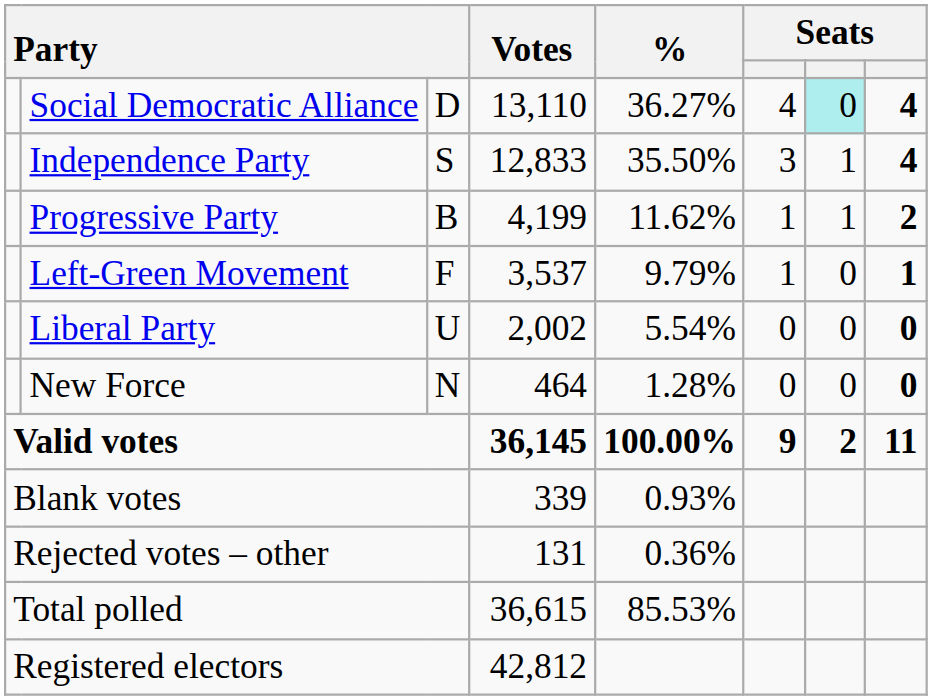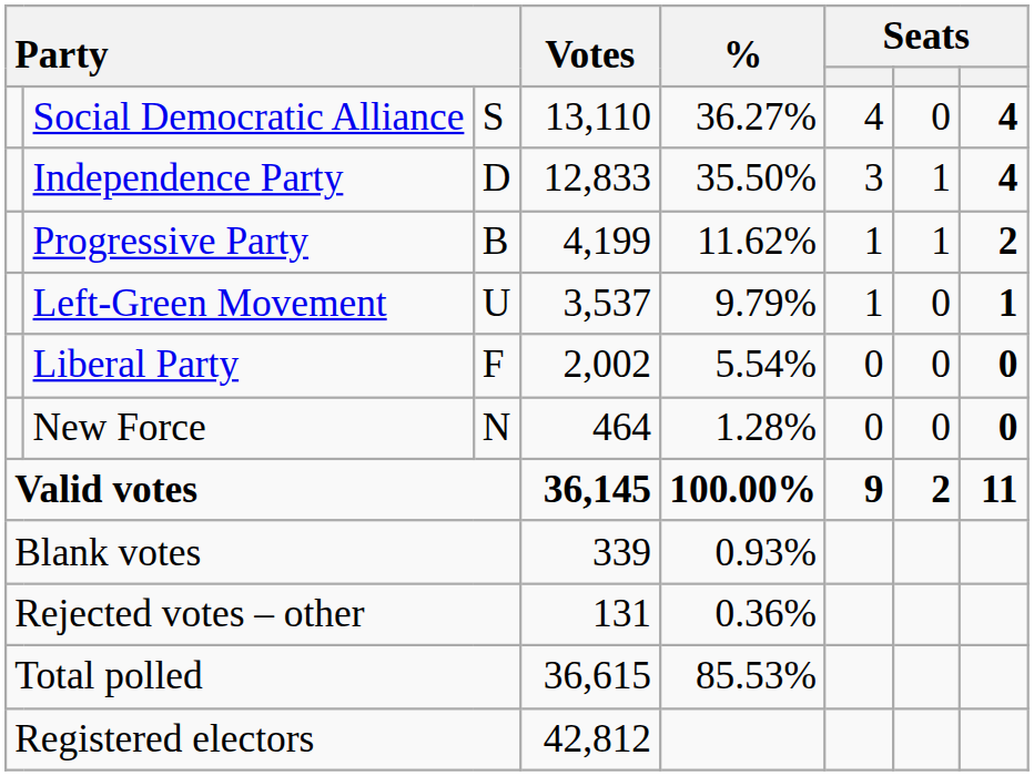 <table class="wikitable" border="1" style="text-align:right;">
 <tr>
 <th style="text-align:left;" valign=bottom rowspan=2 colspan=3>Party</th>
 <th align=center valign=bottom rowspan=2 width="50">Votes</th>
 <th align=center valign=bottom rowspan=2 width="50">%</th>
 <th colspan=3>Seats</th>
 </tr>
 <tr>
 <th align=center valign=bottom width="20"><small></small></th>
 <th align=center valign=bottom width="20"><small><a href='#'></a></small></th>
 <th align=center valign=bottom width="20"><small></small></th>
 </tr>
 <tr>
 <td></td>
 <td align=left style="white-space: nowrap;"><a href='#'>Social Democratic Alliance</a></td>
-<td align=left>D</td>
+<td align=left>S</td>
 <td>13,110</td>
 <td>36.27%</td>
 <td>4</td>
-<td style="background: paleturquoise;">0</td>
+<td>0</td>
 <td><strong>4</strong></td>
 </tr>
 <tr>
 <td></td>
 <td align=left><a href='#'>Independence Party</a></td>
-<td align=left>S</td>
+<td align=left>D</td>
 <td>12,833</td>
 <td>35.50%</td>
 <td>3</td>
 <td>1</td>
 <td><strong>4</strong></td>
 </tr>
 <tr>
 <td></td>
 <td align=left><a href='#'>Progressive Party</a></td>
 <td align=left>B</td>
 <td>4,199</td>
 <td>11.62%</td>
 <td>1</td>
 <td>1</td>
 <td><strong>2</strong></td>
 </tr>
 <tr>
 <td></td>
 <td align=left><a href='#'>Left-Green Movement</a></td>
-<td align=left>F</td>
+<td align=left>U</td>
 <td>3,537</td>
 <td>9.79%</td>
 <td>1</td>
 <td>0</td>
 <td><strong>1</strong></td>
 </tr>
 <tr>
 <td></td>
 <td align=left><a href='#'>Liberal Party</a></td>
-<td align=left>U</td>
+<td align=left>F</td>
 <td>2,002</td>
 <td>5.54%</td>
 <td>0</td>
 <td>0</td>
 <td><strong>0</strong></td>
 </tr>
 <tr>
 <td></td>
 <td align=left>New Force</td>
 <td align=left>N</td>
 <td>464</td>
 <td>1.28%</td>
 <td>0</td>
 <td>0</td>
 <td><strong>0</strong></td>
 </tr>
 <tr style="font-weight:bold">
 <td align=left colspan=3>Valid votes</td>
 <td>36,145</td>
 <td>100.00%</td>
 <td>9</td>
 <td>2</td>
 <td>11</td>
 </tr>
 <tr>
 <td align=left colspan=3>Blank votes</td>
 <td>339</td>
 <td>0.93%</td>
 <td></td>
 <td></td>
 <td></td>
 </tr>
 <tr>
 <td align=left colspan=3>Rejected votes – other</td>
 <td>131</td>
 <td>0.36%</td>
 <td></td>
 <td></td>
 <td></td>
 </tr>
 <tr>
 <td align=left colspan=3>Total polled</td>
 <td>36,615</td>
 <td>85.53%</td>
 <td></td>
 <td></td>
 <td></td>
 </tr>
 <tr>
 <td align=left colspan=3>Registered electors</td>
 <td>42,812</td>
 <td></td>
 <td></td>
 <td></td>
 <td></td>
 </tr>
 </table>
